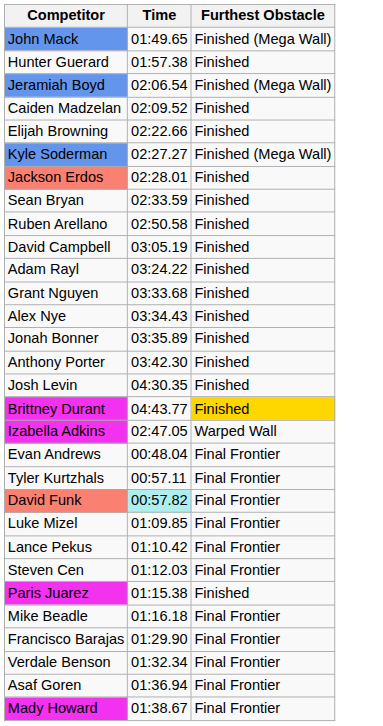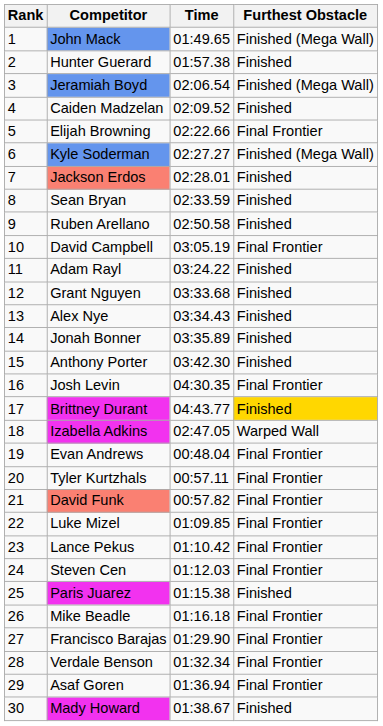 <table class="wikitable sortable mw-collapsible">
 <tr>
+<th>Rank</th>
 <th>Competitor</th>
 <th>Time</th>
 <th>Furthest Obstacle</th>
 </tr>
 <tr>
+<td>1</td>
 <td style="background-color:#6495ED">John Mack</td>
 <td>01:49.65</td>
 <td>Finished (Mega Wall)</td>
 </tr>
 <tr>
+<td>2</td>
 <td>Hunter Guerard</td>
 <td>01:57.38</td>
 <td>Finished</td>
 </tr>
 <tr>
+<td>3</td>
 <td style="background-color:#6495ED">Jeramiah Boyd</td>
 <td>02:06.54</td>
 <td>Finished (Mega Wall)</td>
 </tr>
 <tr>
+<td>4</td>
 <td>Caiden Madzelan</td>
 <td>02:09.52</td>
 <td>Finished</td>
 </tr>
 <tr>
+<td>5</td>
 <td>Elijah Browning</td>
 <td>02:22.66</td>
-<td>Finished</td>
+<td>Final Frontier</td>
 </tr>
 <tr>
+<td>6</td>
 <td style="background-color:#6495ED">Kyle Soderman</td>
 <td>02:27.27</td>
 <td>Finished (Mega Wall)</td>
 </tr>
 <tr>
+<td>7</td>
 <td style="background-color:#FA8072">Jackson Erdos</td>
 <td>02:28.01</td>
 <td>Finished</td>
 </tr>
 <tr>
+<td>8</td>
 <td>Sean Bryan</td>
 <td>02:33.59</td>
 <td>Finished</td>
 </tr>
 <tr>
+<td>9</td>
 <td>Ruben Arellano</td>
 <td>02:50.58</td>
 <td>Finished</td>
 </tr>
 <tr>
+<td>10</td>
 <td>David Campbell</td>
 <td>03:05.19</td>
-<td>Finished</td>
+<td>Final Frontier</td>
 </tr>
 <tr>
+<td>11</td>
 <td>Adam Rayl</td>
 <td>03:24.22</td>
 <td>Finished</td>
 </tr>
 <tr>
+<td>12</td>
 <td>Grant Nguyen</td>
 <td>03:33.68</td>
 <td>Finished</td>
 </tr>
 <tr>
+<td>13</td>
 <td>Alex Nye</td>
 <td>03:34.43</td>
 <td>Finished</td>
 </tr>
 <tr>
+<td>14</td>
 <td>Jonah Bonner</td>
 <td>03:35.89</td>
 <td>Finished</td>
 </tr>
 <tr>
+<td>15</td>
 <td>Anthony Porter</td>
 <td>03:42.30</td>
 <td>Finished</td>
 </tr>
 <tr>
+<td>16</td>
 <td>Josh Levin</td>
 <td>04:30.35</td>
-<td>Finished</td>
+<td>Final Frontier</td>
 </tr>
 <tr>
+<td>17</td>
 <td style="background-color:#F232EF">Brittney Durant</td>
 <td>04:43.77</td>
 <td style="background: gold;">Finished</td>
 </tr>
 <tr>
+<td>18</td>
 <td style="background-color:#F232EF">Izabella Adkins</td>
 <td>02:47.05</td>
 <td>Warped Wall</td>
 </tr>
 <tr>
+<td>19</td>
 <td>Evan Andrews</td>
 <td>00:48.04</td>
 <td>Final Frontier</td>
 </tr>
 <tr>
+<td>20</td>
 <td>Tyler Kurtzhals</td>
 <td>00:57.11</td>
 <td>Final Frontier</td>
 </tr>
 <tr>
+<td>21</td>
 <td style="background-color:#FA8072">David Funk</td>
-<td style="background: paleturquoise;">00:57.82</td>
+<td>00:57.82</td>
 <td>Final Frontier</td>
 </tr>
 <tr>
+<td>22</td>
 <td>Luke Mizel</td>
 <td>01:09.85</td>
 <td>Final Frontier</td>
 </tr>
 <tr>
+<td>23</td>
 <td>Lance Pekus</td>
 <td>01:10.42</td>
 <td>Final Frontier</td>
 </tr>
 <tr>
+<td>24</td>
 <td>Steven Cen</td>
 <td>01:12.03</td>
 <td>Final Frontier</td>
 </tr>
 <tr>
+<td>25</td>
 <td style="background-color:#F232EF">Paris Juarez</td>
 <td>01:15.38</td>
 <td>Finished</td>
 </tr>
 <tr>
+<td>26</td>
 <td>Mike Beadle</td>
 <td>01:16.18</td>
 <td>Final Frontier</td>
 </tr>
 <tr>
+<td>27</td>
 <td>Francisco Barajas</td>
 <td>01:29.90</td>
 <td>Final Frontier</td>
 </tr>
 <tr>
+<td>28</td>
 <td>Verdale Benson</td>
 <td>01:32.34</td>
 <td>Final Frontier</td>
 </tr>
 <tr>
+<td>29</td>
 <td>Asaf Goren</td>
 <td>01:36.94</td>
 <td>Final Frontier</td>
 </tr>
 <tr>
+<td>30</td>
 <td style="background-color:#F232EF">Mady Howard</td>
 <td>01:38.67</td>
-<td>Final Frontier</td>
+<td>Finished</td>
 </tr>
 </table>
